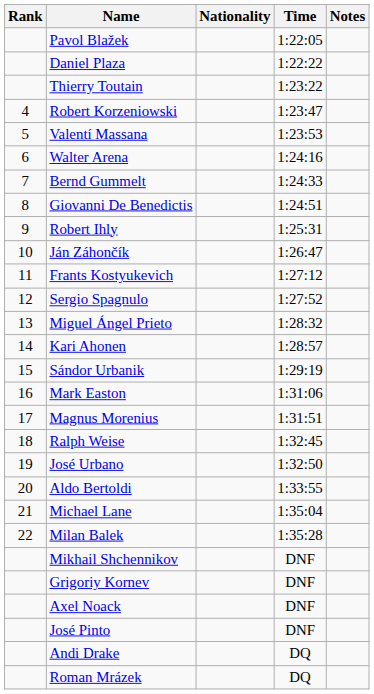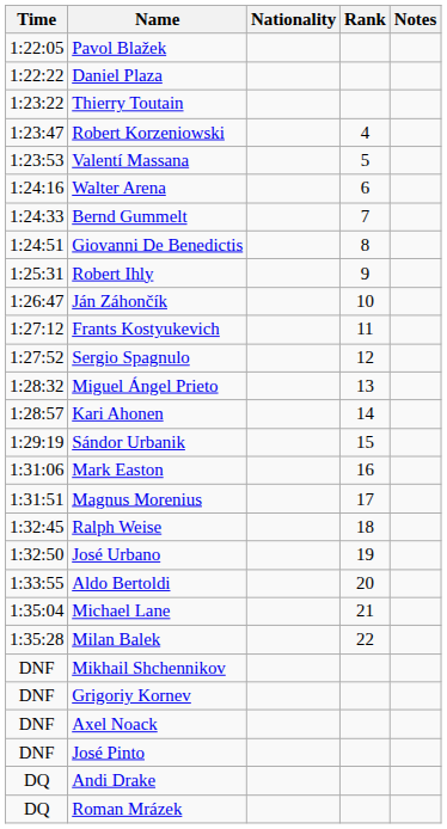 <table class="wikitable sortable" style="text-align:center">
 <tr>
-<th>Rank</th>
+<th>Time</th>
 <th>Name</th>
 <th>Nationality</th>
-<th>Time</th>
+<th>Rank</th>
 <th>Notes</th>
 </tr>
 <tr>
-<td></td>
+<td>1:22:05</td>
 <td align=left><a href='#'>Pavol Blažek</a></td>
 <td align=left></td>
-<td>1:22:05</td>
+<td></td>
 <td></td>
 </tr>
 <tr>
-<td></td>
+<td>1:22:22</td>
 <td align=left><a href='#'>Daniel Plaza</a></td>
 <td align=left></td>
-<td>1:22:22</td>
+<td></td>
 <td></td>
 </tr>
 <tr>
-<td></td>
+<td>1:23:22</td>
 <td align=left><a href='#'>Thierry Toutain</a></td>
 <td align=left></td>
-<td>1:23:22</td>
+<td></td>
 <td></td>
 </tr>
 <tr>
-<td>4</td>
+<td>1:23:47</td>
 <td align=left><a href='#'>Robert Korzeniowski</a></td>
 <td align=left></td>
-<td>1:23:47</td>
+<td>4</td>
 <td></td>
 </tr>
 <tr>
-<td>5</td>
+<td>1:23:53</td>
 <td align=left><a href='#'>Valentí Massana</a></td>
 <td align=left></td>
-<td>1:23:53</td>
+<td>5</td>
 <td></td>
 </tr>
 <tr>
-<td>6</td>
+<td>1:24:16</td>
 <td align=left><a href='#'>Walter Arena</a></td>
 <td align=left></td>
-<td>1:24:16</td>
+<td>6</td>
 <td></td>
 </tr>
 <tr>
-<td>7</td>
+<td>1:24:33</td>
 <td align=left><a href='#'>Bernd Gummelt</a></td>
 <td align=left></td>
-<td>1:24:33</td>
+<td>7</td>
 <td></td>
 </tr>
 <tr>
-<td>8</td>
+<td>1:24:51</td>
 <td align=left><a href='#'>Giovanni De Benedictis</a></td>
 <td align=left></td>
-<td>1:24:51</td>
+<td>8</td>
 <td></td>
 </tr>
 <tr>
-<td>9</td>
+<td>1:25:31</td>
 <td align=left><a href='#'>Robert Ihly</a></td>
 <td align=left></td>
-<td>1:25:31</td>
+<td>9</td>
 <td></td>
 </tr>
 <tr>
-<td>10</td>
+<td>1:26:47</td>
 <td align=left><a href='#'>Ján Záhončík</a></td>
 <td align=left></td>
-<td>1:26:47</td>
+<td>10</td>
 <td></td>
 </tr>
 <tr>
-<td>11</td>
+<td>1:27:12</td>
 <td align=left><a href='#'>Frants Kostyukevich</a></td>
 <td align=left></td>
-<td>1:27:12</td>
+<td>11</td>
 <td></td>
 </tr>
 <tr>
-<td>12</td>
+<td>1:27:52</td>
 <td align=left><a href='#'>Sergio Spagnulo</a></td>
 <td align=left></td>
-<td>1:27:52</td>
+<td>12</td>
 <td></td>
 </tr>
 <tr>
-<td>13</td>
+<td>1:28:32</td>
 <td align=left><a href='#'>Miguel Ángel Prieto</a></td>
 <td align=left></td>
-<td>1:28:32</td>
+<td>13</td>
 <td></td>
 </tr>
 <tr>
-<td>14</td>
+<td>1:28:57</td>
 <td align=left><a href='#'>Kari Ahonen</a></td>
 <td align=left></td>
-<td>1:28:57</td>
+<td>14</td>
 <td></td>
 </tr>
 <tr>
-<td>15</td>
+<td>1:29:19</td>
 <td align=left><a href='#'>Sándor Urbanik</a></td>
 <td align=left></td>
-<td>1:29:19</td>
+<td>15</td>
 <td></td>
 </tr>
 <tr>
-<td>16</td>
+<td>1:31:06</td>
 <td align=left><a href='#'>Mark Easton</a></td>
 <td align=left></td>
-<td>1:31:06</td>
+<td>16</td>
 <td></td>
 </tr>
 <tr>
-<td>17</td>
+<td>1:31:51</td>
 <td align=left><a href='#'>Magnus Morenius</a></td>
 <td align=left></td>
-<td>1:31:51</td>
+<td>17</td>
 <td></td>
 </tr>
 <tr>
-<td>18</td>
+<td>1:32:45</td>
 <td align=left><a href='#'>Ralph Weise</a></td>
 <td align=left></td>
-<td>1:32:45</td>
+<td>18</td>
 <td></td>
 </tr>
 <tr>
-<td>19</td>
+<td>1:32:50</td>
 <td align=left><a href='#'>José Urbano</a></td>
 <td align=left></td>
-<td>1:32:50</td>
+<td>19</td>
 <td></td>
 </tr>
 <tr>
-<td>20</td>
+<td>1:33:55</td>
 <td align=left><a href='#'>Aldo Bertoldi</a></td>
 <td align=left></td>
-<td>1:33:55</td>
+<td>20</td>
 <td></td>
 </tr>
 <tr>
-<td>21</td>
+<td>1:35:04</td>
 <td align=left><a href='#'>Michael Lane</a></td>
 <td align=left></td>
-<td>1:35:04</td>
+<td>21</td>
 <td></td>
 </tr>
 <tr>
-<td>22</td>
+<td>1:35:28</td>
 <td align=left><a href='#'>Milan Balek</a></td>
 <td align=left></td>
-<td>1:35:28</td>
+<td>22</td>
 <td></td>
 </tr>
 <tr>
-<td></td>
+<td>DNF</td>
 <td align=left><a href='#'>Mikhail Shchennikov</a></td>
 <td align=left></td>
-<td>DNF</td>
+<td></td>
 <td></td>
 </tr>
 <tr>
-<td></td>
+<td>DNF</td>
 <td align=left><a href='#'>Grigoriy Kornev</a></td>
 <td align=left></td>
-<td>DNF</td>
+<td></td>
 <td></td>
 </tr>
 <tr>
-<td></td>
+<td>DNF</td>
 <td align=left><a href='#'>Axel Noack</a></td>
 <td align=left></td>
-<td>DNF</td>
+<td></td>
 <td></td>
 </tr>
 <tr>
-<td></td>
+<td>DNF</td>
 <td align=left><a href='#'>José Pinto</a></td>
 <td align=left></td>
-<td>DNF</td>
+<td></td>
 <td></td>
 </tr>
 <tr>
-<td></td>
+<td>DQ</td>
 <td align=left><a href='#'>Andi Drake</a></td>
 <td align=left></td>
-<td>DQ</td>
+<td></td>
 <td></td>
 </tr>
 <tr>
-<td></td>
+<td>DQ</td>
 <td align=left><a href='#'>Roman Mrázek</a></td>
 <td align=left></td>
-<td>DQ</td>
+<td></td>
 <td></td>
 </tr>
 </table>
